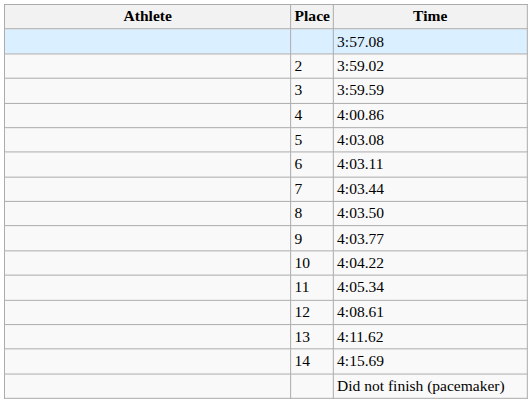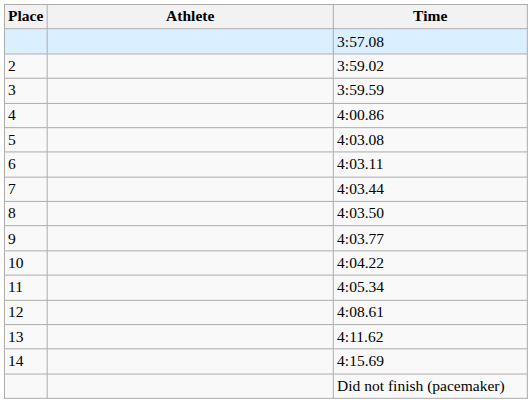 <table class=wikitable>
 <tr>
+<th>Place</th>
 <th style="width:18em">Athlete</th>
-<th>Place</th>
 <th style="width:12em">Time</th>
 </tr>
 <tr style="background:#daefff;">
 <td></td>
 <td></td>
 <td>3:57.08</td>
 </tr>
 <tr>
+<td>2</td>
 <td></td>
-<td>2</td>
 <td>3:59.02</td>
 </tr>
 <tr>
+<td>3</td>
 <td></td>
-<td>3</td>
 <td>3:59.59 </td>
 </tr>
 <tr>
+<td>4</td>
 <td></td>
-<td>4</td>
 <td>4:00.86</td>
 </tr>
 <tr>
+<td>5</td>
 <td></td>
-<td>5</td>
 <td>4:03.08</td>
 </tr>
 <tr>
+<td>6</td>
 <td></td>
-<td>6</td>
 <td>4:03.11</td>
 </tr>
 <tr>
+<td>7</td>
 <td></td>
-<td>7</td>
 <td>4:03.44</td>
 </tr>
 <tr>
+<td>8</td>
 <td></td>
-<td>8</td>
 <td>4:03.50</td>
 </tr>
 <tr>
+<td>9</td>
 <td></td>
-<td>9</td>
 <td>4:03.77</td>
 </tr>
 <tr>
+<td>10</td>
 <td></td>
-<td>10</td>
 <td>4:04.22</td>
 </tr>
 <tr>
+<td>11</td>
 <td></td>
-<td>11</td>
 <td>4:05.34</td>
 </tr>
 <tr>
+<td>12</td>
 <td></td>
-<td>12</td>
 <td>4:08.61</td>
 </tr>
 <tr>
+<td>13</td>
 <td></td>
-<td>13</td>
 <td>4:11.62</td>
 </tr>
 <tr>
+<td>14</td>
 <td></td>
-<td>14</td>
 <td>4:15.69</td>
 </tr>
 <tr>
+<td> </td>
 <td></td>
-<td> </td>
 <td>Did not finish (pacemaker)</td>
 </tr>
 </table>
